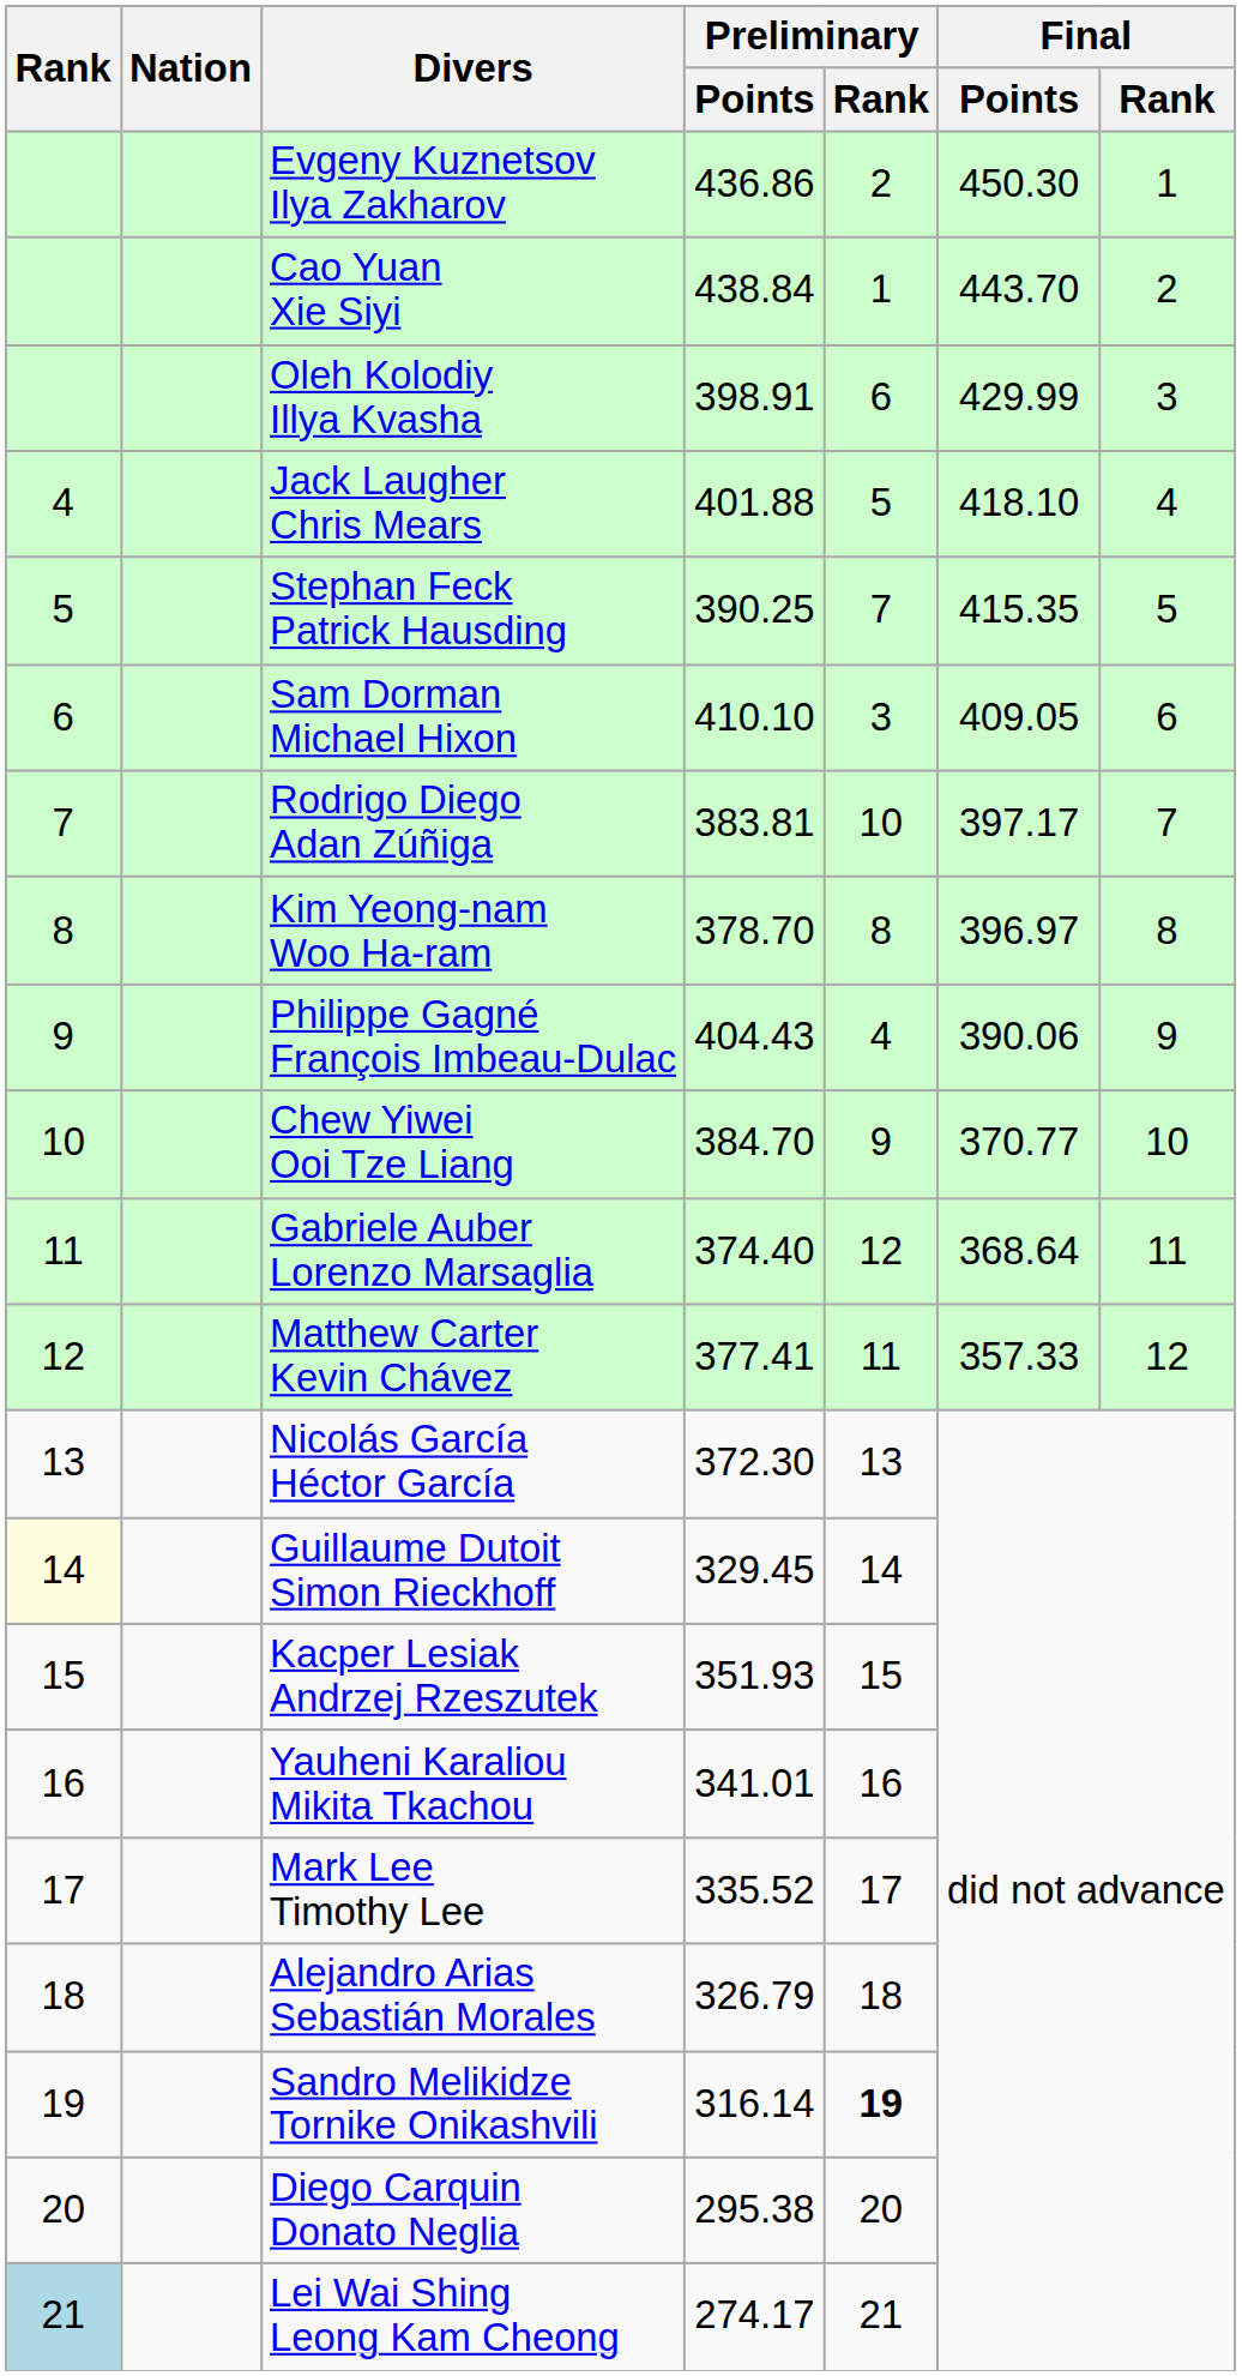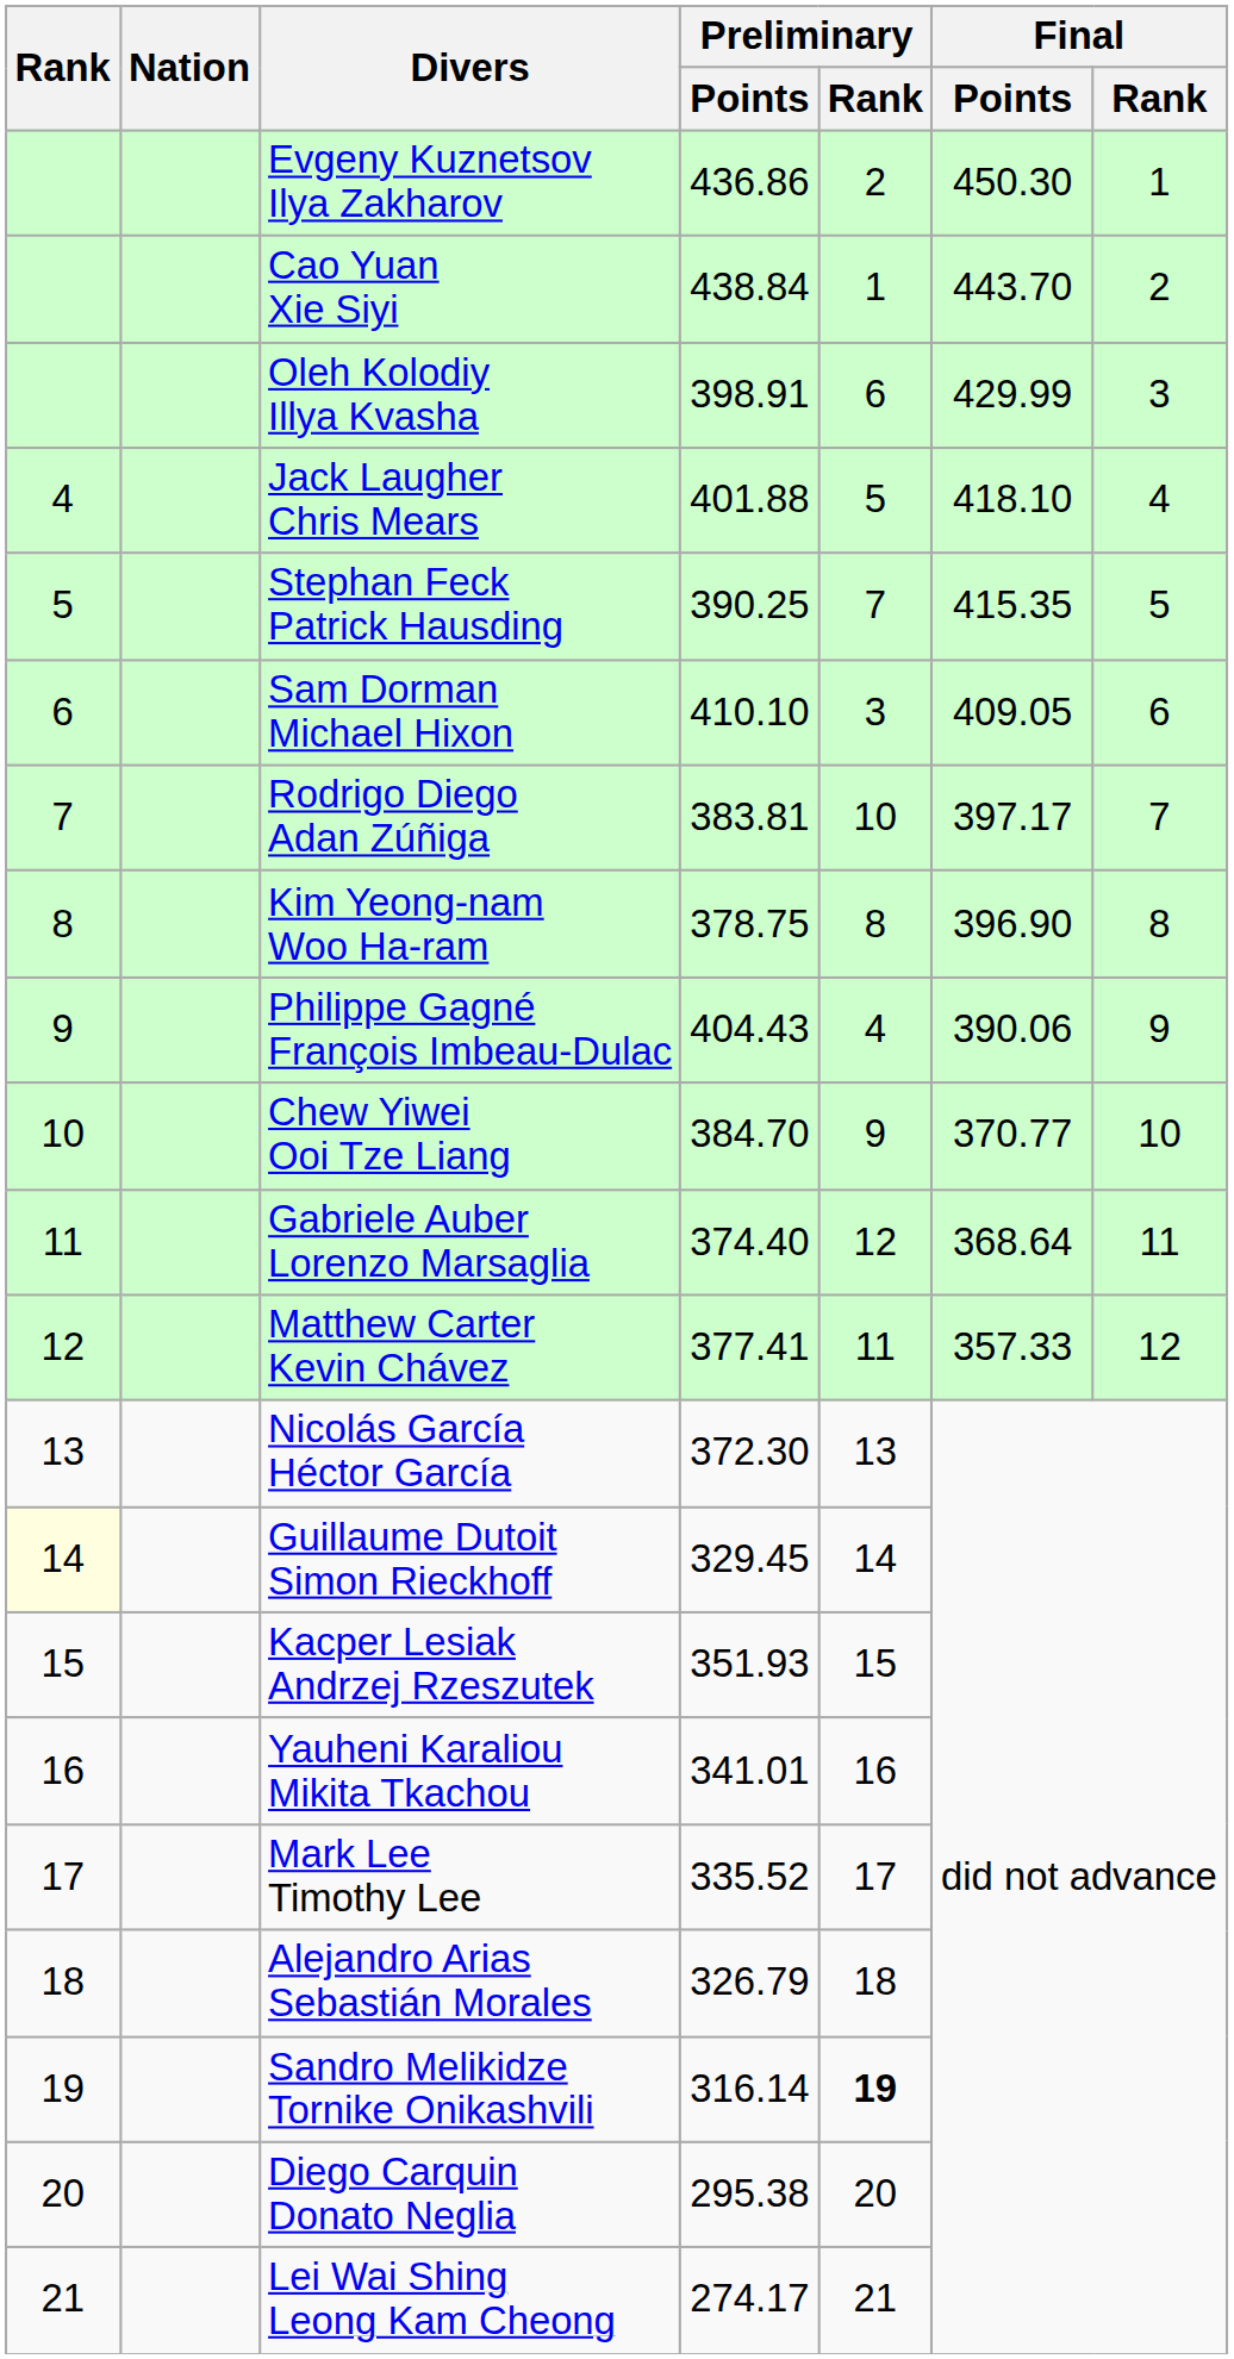 <table class="wikitable sortable" style="text-align:center">
 <tr>
 <th rowspan=2>Rank</th>
 <th rowspan=2>Nation</th>
 <th rowspan=2>Divers</th>
 <th colspan=2>Preliminary</th>
 <th colspan=2>Final</th>
 </tr>
 <tr>
 <th>Points</th>
 <th>Rank</th>
 <th>Points</th>
 <th>Rank</th>
 </tr>
 <tr bgcolor=ccffcc>
 <td></td>
 <td align=left></td>
 <td align=left><a href='#'>Evgeny Kuznetsov</a><br><a href='#'>Ilya Zakharov</a></td>
 <td>436.86</td>
 <td>2</td>
 <td>450.30</td>
 <td>1</td>
 </tr>
 <tr bgcolor=ccffcc>
 <td></td>
 <td align=left></td>
 <td align=left><a href='#'>Cao Yuan</a><br><a href='#'>Xie Siyi</a></td>
 <td>438.84</td>
 <td>1</td>
 <td>443.70</td>
 <td>2</td>
 </tr>
 <tr bgcolor=ccffcc>
 <td></td>
 <td align=left></td>
 <td align=left><a href='#'>Oleh Kolodiy</a><br><a href='#'>Illya Kvasha</a></td>
 <td>398.91</td>
 <td>6</td>
 <td>429.99</td>
 <td>3</td>
 </tr>
 <tr bgcolor=ccffcc>
 <td>4</td>
 <td align=left></td>
 <td align=left><a href='#'>Jack Laugher</a><br><a href='#'>Chris Mears</a></td>
 <td>401.88</td>
 <td>5</td>
 <td>418.10</td>
 <td>4</td>
 </tr>
 <tr bgcolor=ccffcc>
 <td>5</td>
 <td align=left></td>
 <td align=left><a href='#'>Stephan Feck</a><br><a href='#'>Patrick Hausding</a></td>
 <td>390.25</td>
 <td>7</td>
 <td>415.35</td>
 <td>5</td>
 </tr>
 <tr bgcolor=ccffcc>
 <td>6</td>
 <td align=left></td>
 <td align=left><a href='#'>Sam Dorman</a><br><a href='#'>Michael Hixon</a></td>
 <td>410.10</td>
 <td>3</td>
 <td>409.05</td>
 <td>6</td>
 </tr>
 <tr bgcolor=ccffcc>
 <td>7</td>
 <td align=left></td>
 <td align=left><a href='#'>Rodrigo Diego</a><br><a href='#'>Adan Zúñiga</a></td>
 <td>383.81</td>
 <td>10</td>
 <td>397.17</td>
 <td>7</td>
 </tr>
 <tr bgcolor=ccffcc>
 <td>8</td>
 <td align=left></td>
 <td align=left><a href='#'>Kim Yeong-nam</a><br><a href='#'>Woo Ha-ram</a></td>
-<td>378.70</td>
+<td>378.75</td>
 <td>8</td>
-<td>396.97</td>
+<td>396.90</td>
 <td>8</td>
 </tr>
 <tr bgcolor=ccffcc>
 <td>9</td>
 <td align=left></td>
 <td align=left><a href='#'>Philippe Gagné</a><br><a href='#'>François Imbeau-Dulac</a></td>
 <td>404.43</td>
 <td>4</td>
 <td>390.06</td>
 <td>9</td>
 </tr>
 <tr bgcolor=ccffcc>
 <td>10</td>
 <td align=left></td>
 <td align=left><a href='#'>Chew Yiwei</a><br><a href='#'>Ooi Tze Liang</a></td>
 <td>384.70</td>
 <td>9</td>
 <td>370.77</td>
 <td>10</td>
 </tr>
 <tr bgcolor=ccffcc>
 <td>11</td>
 <td align=left></td>
 <td align=left><a href='#'>Gabriele Auber</a><br><a href='#'>Lorenzo Marsaglia</a></td>
 <td>374.40</td>
 <td>12</td>
 <td>368.64</td>
 <td>11</td>
 </tr>
 <tr bgcolor=ccffcc>
 <td>12</td>
 <td align=left></td>
 <td align=left><a href='#'>Matthew Carter</a><br><a href='#'>Kevin Chávez</a></td>
 <td>377.41</td>
 <td>11</td>
 <td>357.33</td>
 <td>12</td>
 </tr>
 <tr>
 <td>13</td>
 <td align=left></td>
 <td align=left><a href='#'>Nicolás García</a><br><a href='#'>Héctor García</a></td>
 <td>372.30</td>
 <td>13</td>
 <td rowspan=9 colspan=2>did not advance</td>
 </tr>
 <tr>
 <td style="background: lightyellow;">14</td>
 <td align=left></td>
 <td align=left><a href='#'>Guillaume Dutoit</a><br><a href='#'>Simon Rieckhoff</a></td>
 <td>329.45</td>
 <td>14</td>
 </tr>
 <tr>
 <td>15</td>
 <td align=left></td>
 <td align=left><a href='#'>Kacper Lesiak</a><br><a href='#'>Andrzej Rzeszutek</a></td>
 <td>351.93</td>
 <td>15</td>
 </tr>
 <tr>
 <td>16</td>
 <td align=left></td>
 <td align=left><a href='#'>Yauheni Karaliou</a><br><a href='#'>Mikita Tkachou</a></td>
 <td>341.01</td>
 <td>16</td>
 </tr>
 <tr>
 <td>17</td>
 <td align=left></td>
 <td align=left><a href='#'>Mark Lee</a><br>Timothy Lee</td>
 <td>335.52</td>
 <td>17</td>
 </tr>
 <tr>
 <td>18</td>
 <td align=left></td>
 <td align=left><a href='#'>Alejandro Arias</a><br><a href='#'>Sebastián Morales</a></td>
 <td>326.79</td>
 <td>18</td>
 </tr>
 <tr>
 <td>19</td>
 <td align=left></td>
 <td align=left><a href='#'>Sandro Melikidze</a><br><a href='#'>Tornike Onikashvili</a></td>
 <td>316.14</td>
 <td><strong>19</strong></td>
 </tr>
 <tr>
 <td>20</td>
 <td align=left></td>
 <td align=left><a href='#'>Diego Carquin</a><br><a href='#'>Donato Neglia</a></td>
 <td>295.38</td>
 <td>20</td>
 </tr>
 <tr>
-<td style="background: lightblue;">21</td>
+<td>21</td>
 <td align=left></td>
 <td align=left><a href='#'>Lei Wai Shing</a><br><a href='#'>Leong Kam Cheong</a></td>
 <td>274.17</td>
 <td>21</td>
 </tr>
 </table>
